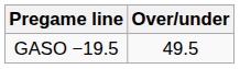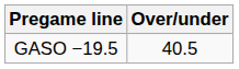 <table class="wikitable">
 <tr align="center">
 <th style=>Pregame line</th>
 <th style=>Over/under</th>
 </tr>
 <tr align="center">
 <td>GASO −19.5</td>
-<td>49.5</td>
+<td>40.5</td>
 </tr>
 </table>
